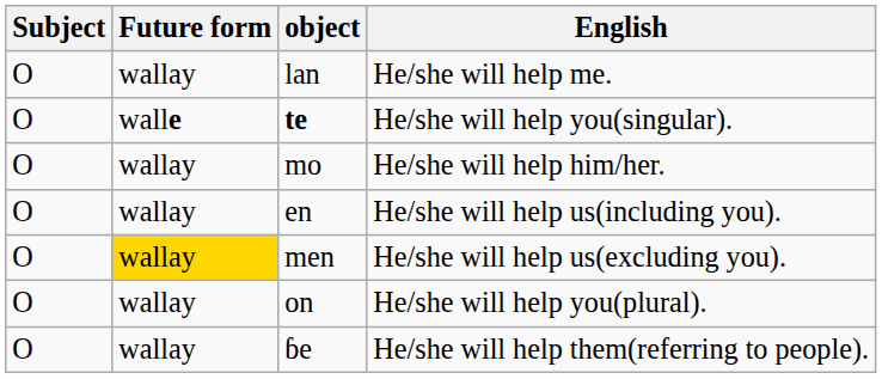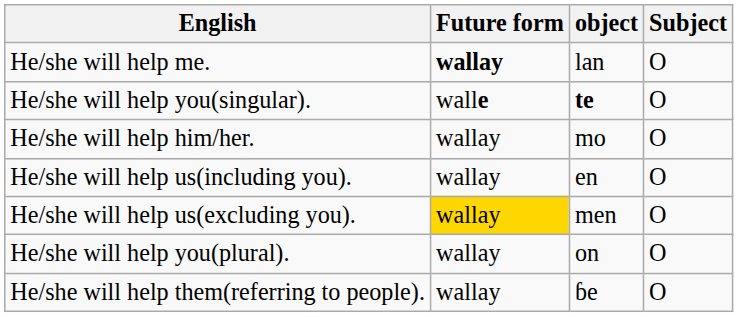 <table class="wikitable">
 <tr>
-<th>Subject</th>
+<th>English</th>
 <th>Future form</th>
 <th>object</th>
-<th>English</th>
+<th>Subject</th>
 </tr>
 <tr>
+<td>He/she will help me.</td>
+<td><strong>wallay</strong></td>
+<td>lan</td>
 <td>O</td>
-<td>wallay</td>
-<td>lan</td>
-<td>He/she will help me.</td>
 </tr>
 <tr>
-<td>O</td>
+<td>He/she will help you(singular).</td>
 <td>wall<strong>e</strong></td>
 <td><strong>te</strong></td>
-<td>He/she will help you(singular).</td>
+<td>O</td>
 </tr>
 <tr>
-<td>O</td>
+<td>He/she will help him/her.</td>
 <td>wallay</td>
 <td>mo</td>
-<td>He/she will help him/her.</td>
+<td>O</td>
 </tr>
 <tr>
-<td>O</td>
+<td>He/she will help us(including you).</td>
 <td>wallay</td>
 <td>en</td>
-<td>He/she will help us(including you).</td>
+<td>O</td>
 </tr>
 <tr>
-<td>O</td>
+<td>He/she will help us(excluding you).</td>
 <td style="background: gold;">wallay</td>
 <td>men</td>
-<td>He/she will help us(excluding you).</td>
+<td>O</td>
 </tr>
 <tr>
-<td>O</td>
+<td>He/she will help you(plural).</td>
 <td>wallay</td>
 <td>on</td>
-<td>He/she will help you(plural).</td>
+<td>O</td>
 </tr>
 <tr>
-<td>O</td>
+<td>He/she will help them(referring to people).</td>
 <td>wallay</td>
 <td>ɓe</td>
-<td>He/she will help them(referring to people).</td>
+<td>O</td>
 </tr>
 </table>
